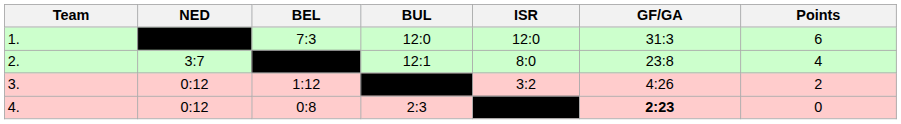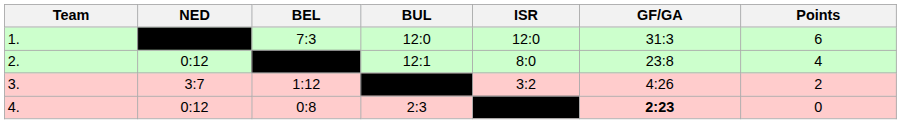 <table class="wikitable" bgcolor="#EFEFFF" width="50%">
 <tr bgcolor="#BCD2EE">
 <th>Team</th>
 <th>NED</th>
 <th>BEL</th>
 <th>BUL</th>
 <th>ISR</th>
 <th>GF/GA</th>
 <th>Points</th>
 </tr>
 <tr bgcolor="#ccffcc" align="center">
 <td align="left">1. </td>
 <td style="background:#000000;"></td>
 <td>7:3</td>
 <td>12:0</td>
 <td>12:0</td>
 <td>31:3</td>
 <td>6</td>
 </tr>
 <tr bgcolor="#ccffcc" align="center">
 <td align="left">2. </td>
-<td>3:7</td>
+<td>0:12</td>
 <td style="background:#000000;"></td>
 <td>12:1</td>
 <td>8:0</td>
 <td>23:8</td>
 <td>4</td>
 </tr>
 <tr bgcolor="#ffcccc" align="center">
 <td align="left">3. </td>
-<td>0:12</td>
+<td>3:7</td>
 <td>1:12</td>
 <td style="background:#000000;"></td>
 <td>3:2</td>
 <td>4:26</td>
 <td>2</td>
 </tr>
 <tr bgcolor="#ffcccc" align="center">
 <td align="left">4. </td>
 <td>0:12</td>
 <td>0:8</td>
 <td>2:3</td>
 <td style="background:#000000;"></td>
 <td><strong>2:23</strong></td>
 <td>0</td>
 </tr>
 </table>
